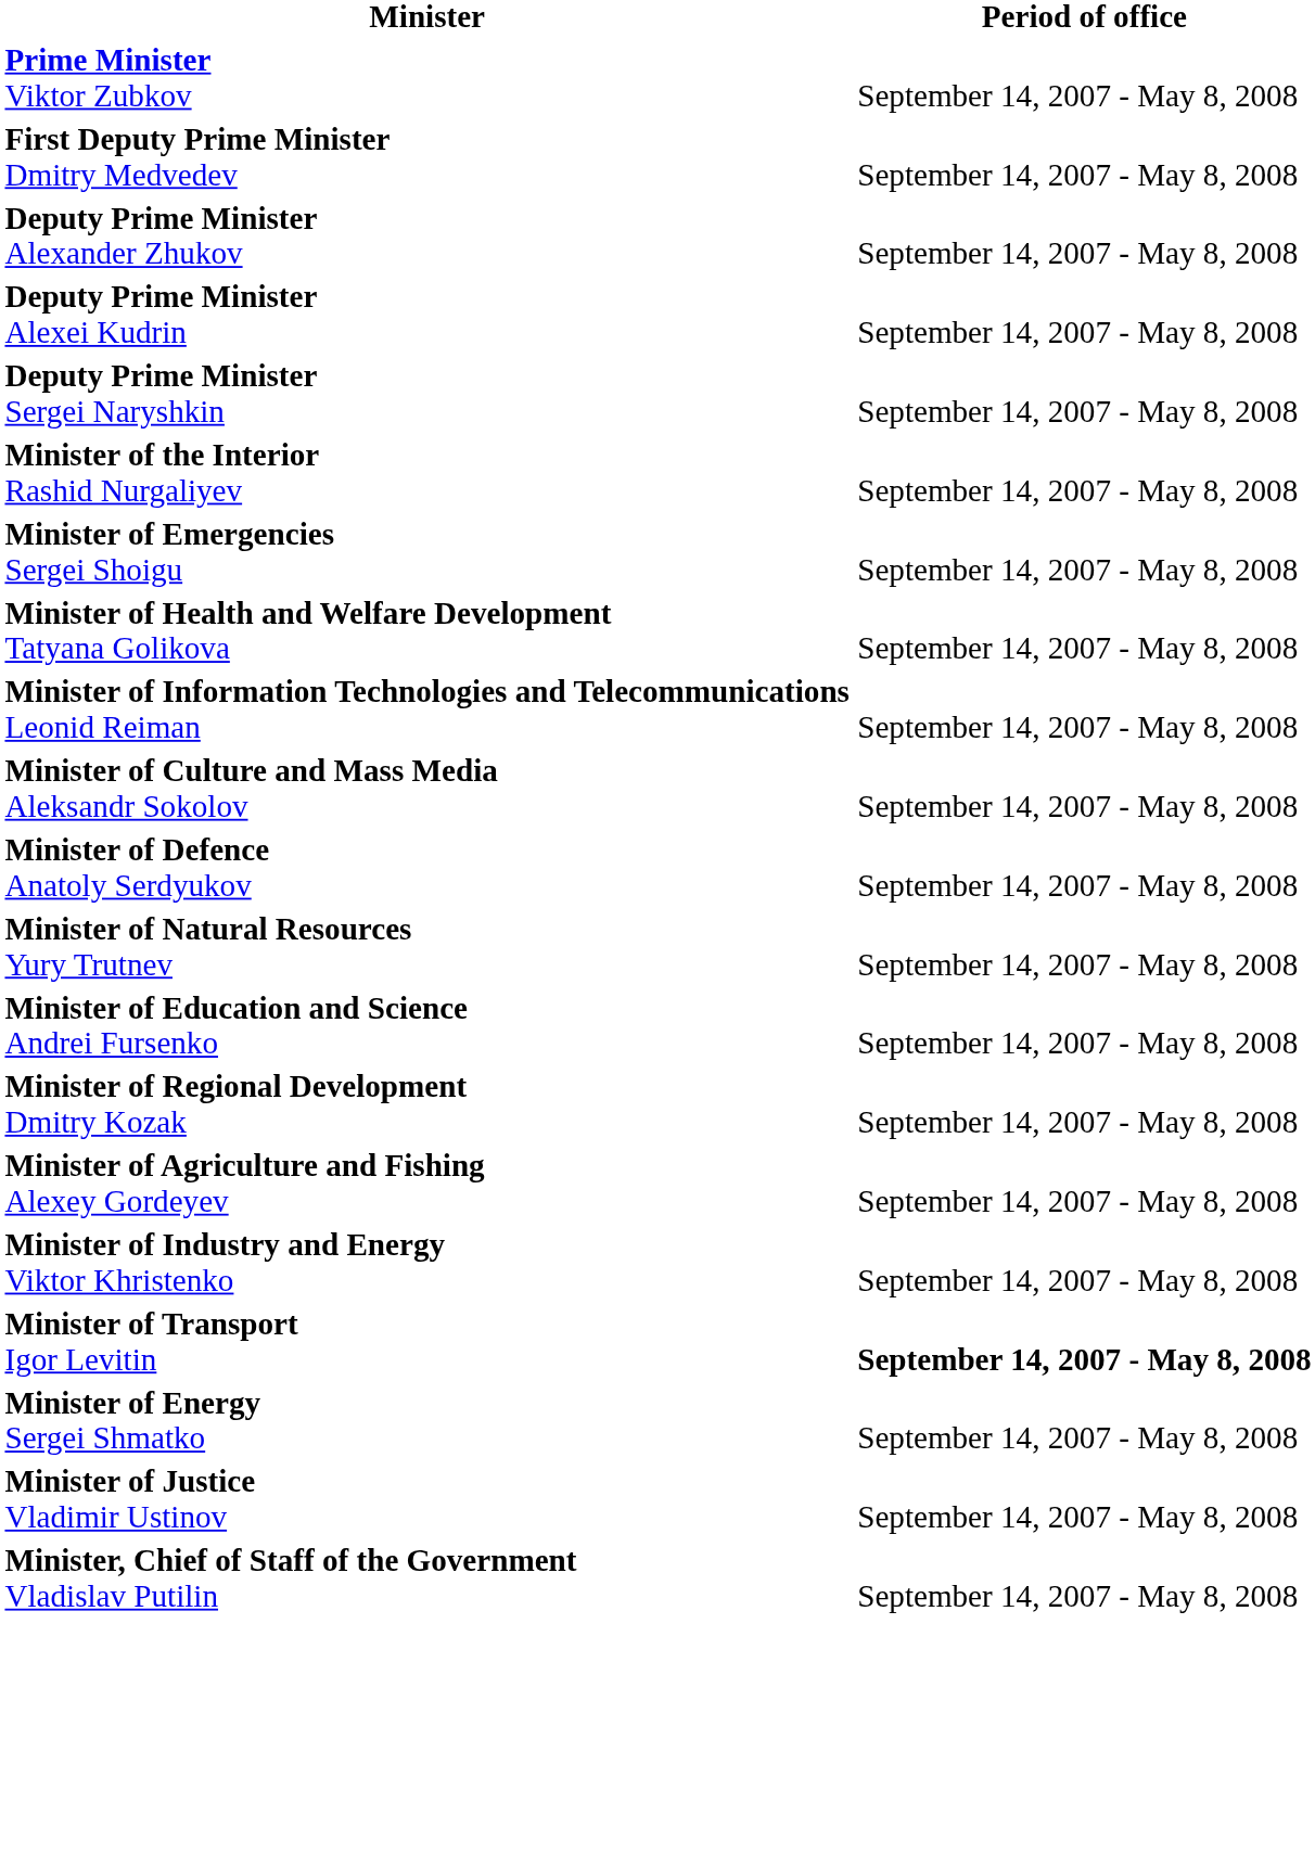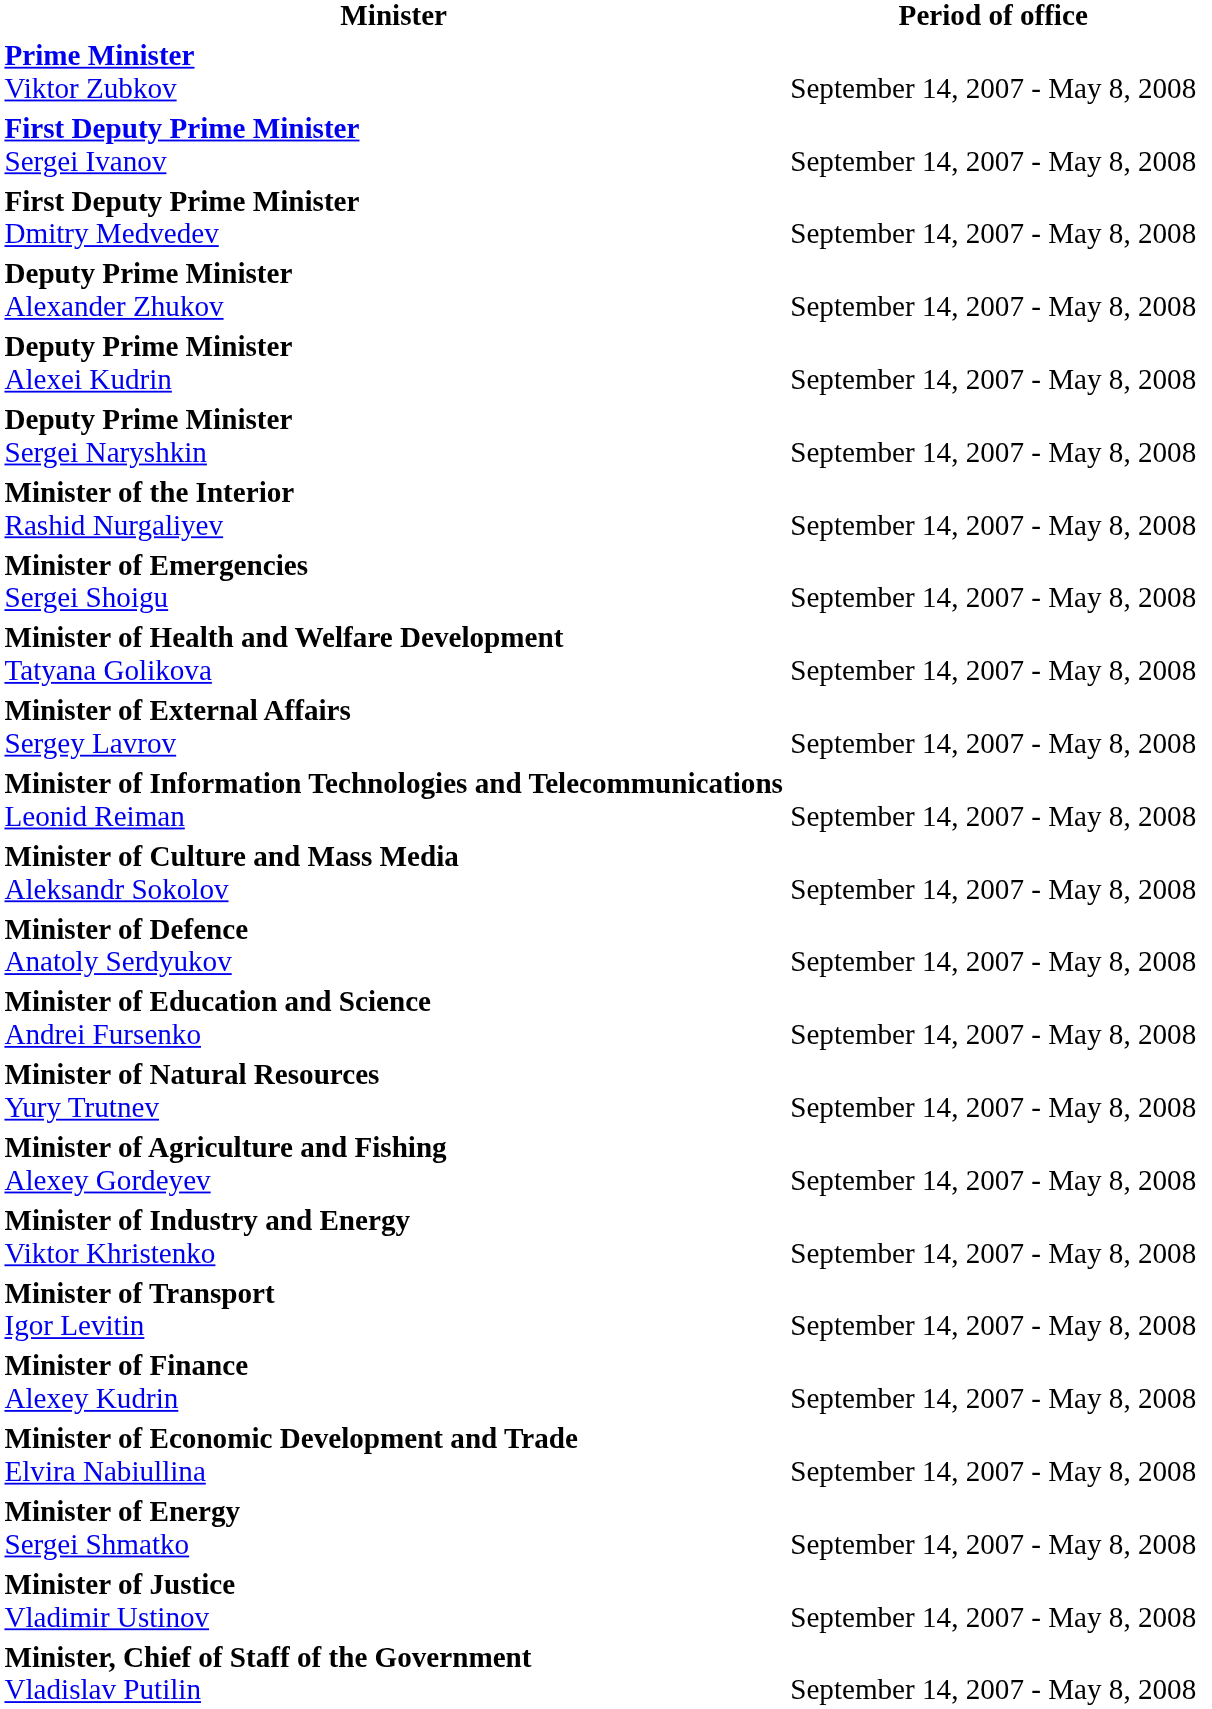 <table>
 <tr>
 <th>Minister</th>
 <th>Period of office</th>
 </tr>
 <tr>
 <td><strong><a href='#'>Prime Minister</a></strong><br><a href='#'>Viktor Zubkov</a></td>
+<td><br>September 14, 2007 - May 8, 2008</td>
+</tr>
+<tr>
+<td><strong><a href='#'>First Deputy Prime Minister</a></strong><br><a href='#'>Sergei Ivanov</a></td>
 <td><br>September 14, 2007 - May 8, 2008</td>
 </tr>
 <tr>
 <td><strong>First Deputy Prime Minister</strong><br><a href='#'>Dmitry Medvedev</a></td>
 <td><br>September 14, 2007 - May 8, 2008</td>
 </tr>
 <tr>
 <td><strong>Deputy Prime Minister</strong><br><a href='#'>Alexander Zhukov</a></td>
 <td><br>September 14, 2007 - May 8, 2008</td>
 </tr>
 <tr>
 <td><strong>Deputy Prime Minister</strong><br><a href='#'>Alexei Kudrin</a></td>
 <td><br>September 14, 2007 - May 8, 2008</td>
 </tr>
 <tr>
 <td><strong>Deputy Prime Minister</strong><br><a href='#'>Sergei Naryshkin</a></td>
 <td><br>September 14, 2007 - May 8, 2008</td>
 </tr>
 <tr>
 <td><strong>Minister of the Interior</strong><br><a href='#'>Rashid Nurgaliyev</a></td>
 <td><br>September 14, 2007 - May 8, 2008</td>
 </tr>
 <tr>
 <td><strong>Minister of Emergencies</strong><br><a href='#'>Sergei Shoigu</a></td>
 <td><br>September 14, 2007 - May 8, 2008</td>
 </tr>
 <tr>
 <td><strong>Minister of Health and Welfare Development</strong><br><a href='#'>Tatyana Golikova</a></td>
 <td><br>September 14, 2007 - May 8, 2008</td>
 </tr>
 <tr>
+<td><strong>Minister of External Affairs</strong><br><a href='#'>Sergey Lavrov</a></td>
+<td><br>September 14, 2007 - May 8, 2008</td>
+</tr>
+<tr>
 <td><strong>Minister of Information Technologies and Telecommunications</strong><br><a href='#'>Leonid Reiman</a></td>
 <td><br>September 14, 2007 - May 8, 2008</td>
 </tr>
 <tr>
 <td><strong>Minister of Culture and Mass Media</strong><br><a href='#'>Aleksandr Sokolov</a></td>
 <td><br>September 14, 2007 - May 8, 2008</td>
 </tr>
 <tr>
 <td><strong>Minister of Defence</strong><br><a href='#'>Anatoly Serdyukov</a></td>
 <td><br>September 14, 2007 - May 8, 2008</td>
 </tr>
 <tr>
-<td><strong>Minister of Natural Resources</strong><br><a href='#'>Yury Trutnev</a></td>
-<td><br>September 14, 2007 - May 8, 2008</td>
-</tr>
-<tr>
 <td><strong>Minister of Education and Science</strong><br><a href='#'>Andrei Fursenko</a></td>
 <td><br>September 14, 2007 - May 8, 2008</td>
 </tr>
 <tr>
-<td><strong>Minister of Regional Development</strong><br><a href='#'>Dmitry Kozak</a></td>
+<td><strong>Minister of Natural Resources</strong><br><a href='#'>Yury Trutnev</a></td>
 <td><br>September 14, 2007 - May 8, 2008</td>
 </tr>
 <tr>
 <td><strong>Minister of Agriculture and Fishing</strong><br><a href='#'>Alexey Gordeyev</a></td>
 <td><br>September 14, 2007 - May 8, 2008</td>
 </tr>
 <tr>
 <td><strong>Minister of Industry and Energy</strong><br><a href='#'>Viktor Khristenko</a></td>
 <td><br>September 14, 2007 - May 8, 2008</td>
 </tr>
 <tr>
 <td><strong>Minister of Transport</strong><br><a href='#'>Igor Levitin</a></td>
-<td><strong><br>September 14, 2007 - May 8, 2008</strong></td>
+<td><br>September 14, 2007 - May 8, 2008</td>
+</tr>
+<tr>
+<td><strong>Minister of Finance</strong><br><a href='#'>Alexey Kudrin</a></td>
+<td><br>September 14, 2007 - May 8, 2008</td>
+</tr>
+<tr>
+<td><strong>Minister of Economic Development and Trade</strong><br><a href='#'>Elvira Nabiullina</a></td>
+<td><br>September 14, 2007 - May 8, 2008</td>
 </tr>
 <tr>
 <td><strong>Minister of Energy</strong><br><a href='#'>Sergei Shmatko</a></td>
 <td><br>September 14, 2007 - May 8, 2008</td>
 </tr>
 <tr>
 <td><strong>Minister of Justice</strong><br><a href='#'>Vladimir Ustinov</a></td>
 <td><br>September 14, 2007 - May 8, 2008</td>
 </tr>
 <tr>
 <td><strong>Minister, Chief of Staff of the Government</strong><br><a href='#'>Vladislav Putilin</a></td>
 <td><br>September 14, 2007 - May 8, 2008</td>
 </tr>
 </table>
